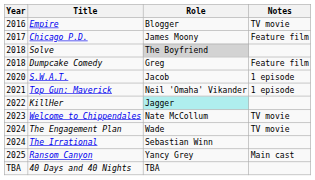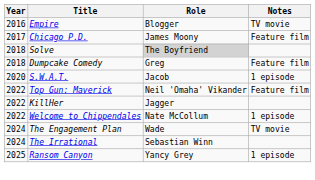 <table class="wikitable sortable">
 <tr>
 <th>Year</th>
 <th>Title</th>
 <th>Role</th>
 <th class="unsortable">Notes</th>
 </tr>
 <tr>
 <td>2016</td>
 <td><em><a href='#'>Empire</a></em></td>
 <td>Blogger</td>
 <td>TV movie</td>
 </tr>
 <tr>
 <td>2017</td>
 <td><em><a href='#'>Chicago P.D.</a></em></td>
 <td>James Moony</td>
 <td>Feature film</td>
 </tr>
 <tr>
 <td>2018</td>
 <td><em>Solve</em></td>
 <td style="background: lightgrey;">The Boyfriend</td>
 <td></td>
 </tr>
 <tr>
 <td>2018</td>
 <td><em>Dumpcake Comedy</em></td>
 <td>Greg</td>
 <td>Feature film</td>
 </tr>
 <tr>
 <td>2020</td>
 <td><em><a href='#'>S.W.A.T.</a></em></td>
 <td>Jacob</td>
 <td>1 episode</td>
 </tr>
 <tr>
-<td>2021</td>
+<td>2022</td>
 <td><em><a href='#'>Top Gun: Maverick</a></em></td>
 <td>Neil 'Omaha' Vikander</td>
-<td>1 episode</td>
+<td>Feature film</td>
 </tr>
 <tr>
 <td>2022</td>
 <td><em>KillHer</em></td>
-<td style="background: paleturquoise;">Jagger</td>
+<td>Jagger</td>
 <td></td>
 </tr>
 <tr>
-<td>2023</td>
+<td>2022</td>
 <td><em><a href='#'>Welcome to Chippendales</a></em></td>
 <td>Nate McCollum</td>
-<td>TV movie</td>
+<td>1 episode</td>
 </tr>
 <tr>
 <td>2024</td>
 <td><em>The Engagement Plan</em></td>
 <td>Wade</td>
 <td>TV movie</td>
 </tr>
 <tr>
 <td>2024</td>
 <td><em><a href='#'>The Irrational</a></em></td>
 <td>Sebastian Winn</td>
 <td></td>
 </tr>
 <tr>
 <td>2025</td>
 <td><em><a href='#'>Ransom Canyon</a></em></td>
 <td>Yancy Grey</td>
-<td>Main cast</td>
-</tr>
-<tr>
-<td>TBA</td>
-<td><em>40 Days and 40 Nights</em></td>
-<td>TBA</td>
-<td></td>
+<td>1 episode</td>
 </tr>
 </table>
